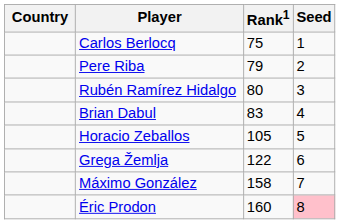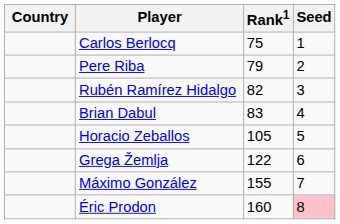 <table class="sortable wikitable">
 <tr>
 <th width="70">Country</th>
 <th width="175">Player</th>
 <th>Rank<sup>1</sup></th>
 <th>Seed</th>
 </tr>
 <tr>
 <td></td>
 <td><a href='#'>Carlos Berlocq</a></td>
 <td>75</td>
 <td>1</td>
 </tr>
 <tr>
 <td></td>
 <td><a href='#'>Pere Riba</a></td>
 <td>79</td>
 <td>2</td>
 </tr>
 <tr>
 <td></td>
 <td><a href='#'>Rubén Ramírez Hidalgo</a></td>
-<td>80</td>
+<td>82</td>
 <td>3</td>
 </tr>
 <tr>
 <td></td>
 <td><a href='#'>Brian Dabul</a></td>
 <td>83</td>
 <td>4</td>
 </tr>
 <tr>
 <td></td>
 <td><a href='#'>Horacio Zeballos</a></td>
 <td>105</td>
 <td>5</td>
 </tr>
 <tr>
 <td></td>
 <td><a href='#'>Grega Žemlja</a></td>
 <td>122</td>
 <td>6</td>
 </tr>
 <tr>
 <td></td>
 <td><a href='#'>Máximo González</a></td>
-<td>158</td>
+<td>155</td>
 <td>7</td>
 </tr>
 <tr>
 <td></td>
 <td><a href='#'>Éric Prodon</a></td>
 <td>160</td>
 <td style="background: pink;">8</td>
 </tr>
 </table>
